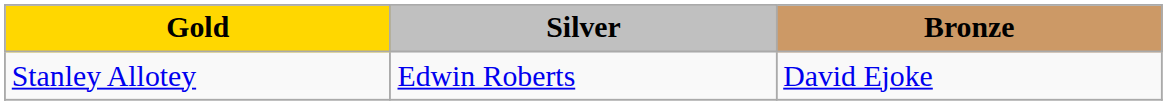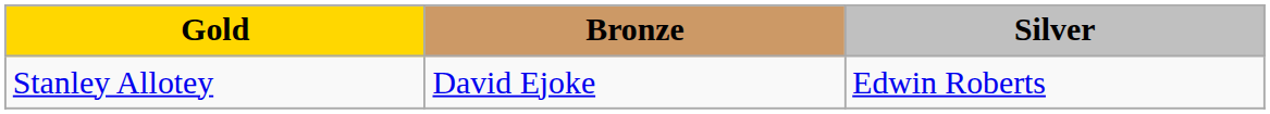 <table class="wikitable" style="text-align:left">
 <tr>
 <th scope="col" style="background-color:gold; width:200px;">Gold</th>
+<th scope="col" style="background-color:#cc9966; width:200px;">Bronze</th>
 <th scope="col" style="background-color:silver; width:200px;">Silver</th>
-<th scope="col" style="background-color:#cc9966; width:200px;">Bronze</th>
 </tr>
 <tr>
 <td><a href='#'>Stanley Allotey</a><br><em></em></td>
+<td><a href='#'>David Ejoke</a><br><em></em></td>
 <td><a href='#'>Edwin Roberts</a><br><em></em></td>
-<td><a href='#'>David Ejoke</a><br><em></em></td>
 </tr>
 </table>
